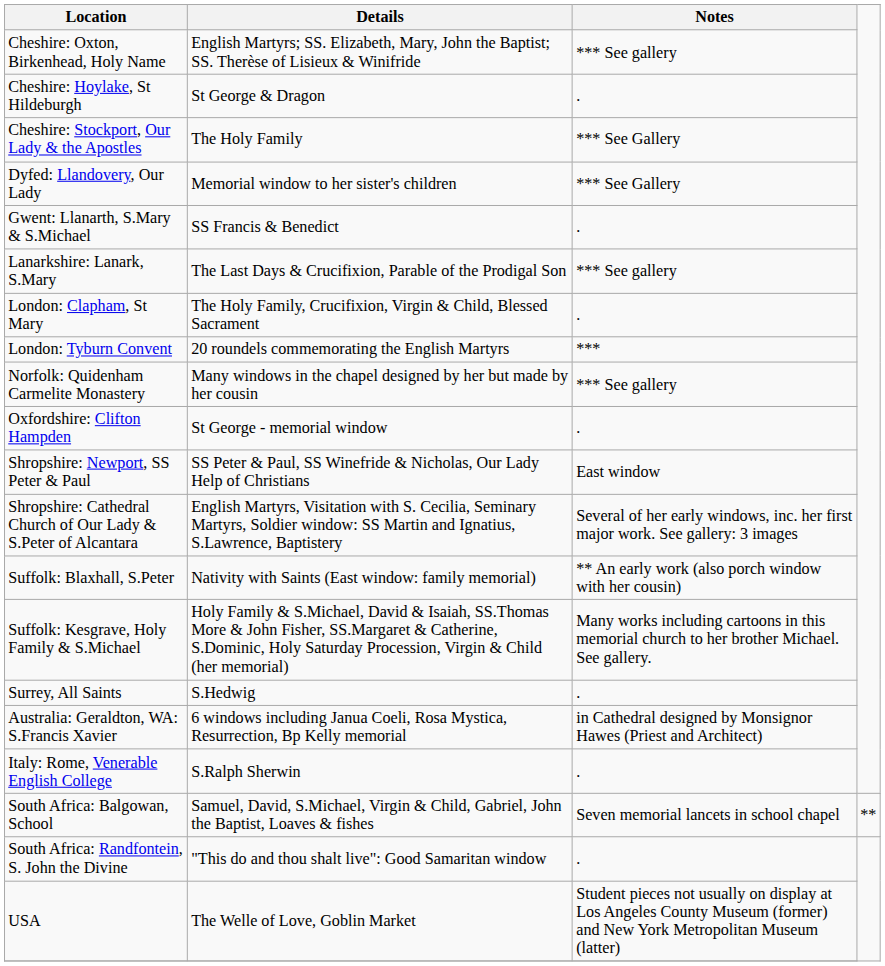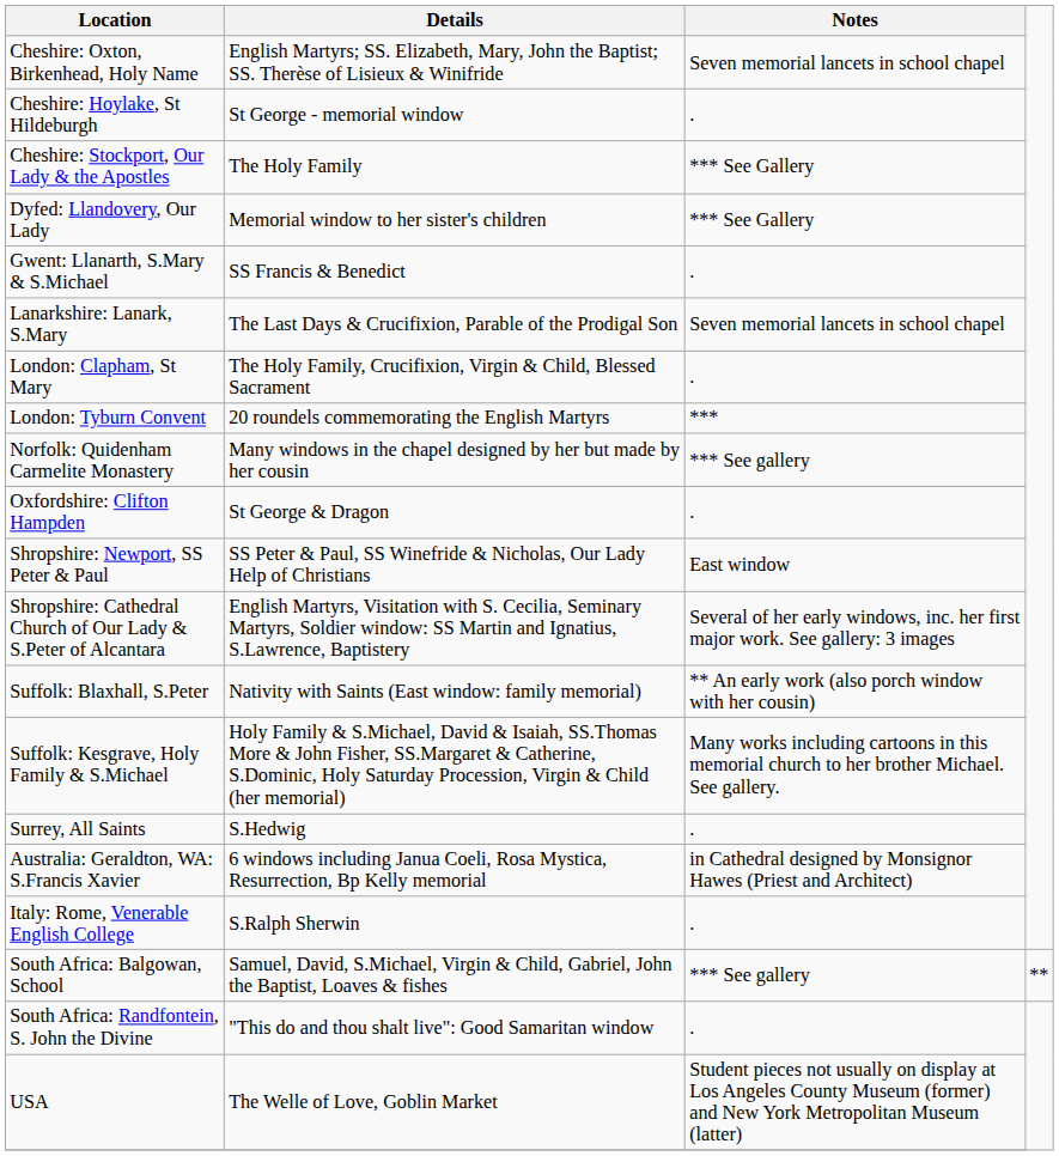 <table class="wikitable">
 <tr>
 <th>Location</th>
 <th>Details</th>
 <th>Notes</th>
 </tr>
 <tr>
 <td>Cheshire: Oxton, Birkenhead, Holy Name</td>
 <td>English Martyrs; SS. Elizabeth, Mary, John the Baptist; SS. Therèse of Lisieux & Winifride</td>
-<td>*** See gallery</td>
+<td>Seven memorial lancets in school chapel</td>
 </tr>
 <tr>
 <td>Cheshire: <a href='#'>Hoylake</a>, St Hildeburgh</td>
-<td>St George & Dragon</td>
+<td>St George - memorial window</td>
 <td>.</td>
 </tr>
 <tr>
 <td>Cheshire: <a href='#'>Stockport</a>, <a href='#'>Our Lady & the Apostles</a></td>
 <td>The Holy Family</td>
 <td>*** See Gallery</td>
 </tr>
 <tr>
 <td>Dyfed: <a href='#'>Llandovery</a>, Our Lady</td>
 <td>Memorial window to her sister's children</td>
 <td>*** See Gallery</td>
 </tr>
 <tr>
 <td>Gwent: Llanarth, S.Mary & S.Michael</td>
 <td>SS Francis & Benedict</td>
 <td>.</td>
 </tr>
 <tr>
 <td>Lanarkshire: Lanark, S.Mary</td>
 <td>The Last Days & Crucifixion, Parable of the Prodigal Son</td>
-<td>*** See gallery</td>
+<td>Seven memorial lancets in school chapel</td>
 </tr>
 <tr>
 <td>London: <a href='#'>Clapham</a>, St Mary</td>
 <td>The Holy Family, Crucifixion, Virgin & Child, Blessed Sacrament</td>
 <td>.</td>
 </tr>
 <tr>
 <td>London: <a href='#'>Tyburn Convent</a></td>
 <td>20 roundels commemorating the English Martyrs</td>
 <td>***</td>
 </tr>
 <tr>
 <td>Norfolk: Quidenham Carmelite Monastery</td>
 <td>Many windows in the chapel designed by her but made by her cousin</td>
 <td>*** See gallery</td>
 </tr>
 <tr>
 <td>Oxfordshire: <a href='#'>Clifton Hampden</a></td>
-<td>St George - memorial window</td>
+<td>St George & Dragon</td>
 <td>.</td>
 </tr>
 <tr>
 <td>Shropshire: <a href='#'>Newport</a>, SS Peter & Paul</td>
 <td>SS Peter & Paul, SS Winefride & Nicholas, Our Lady Help of Christians</td>
 <td>East window</td>
 </tr>
 <tr>
 <td>Shropshire: Cathedral Church of Our Lady & S.Peter of Alcantara</td>
 <td>English Martyrs, Visitation with S. Cecilia, Seminary Martyrs, Soldier window: SS Martin and Ignatius, S.Lawrence, Baptistery</td>
 <td>Several of her early windows, inc. her first major work. See gallery: 3 images</td>
 </tr>
 <tr>
 <td>Suffolk: Blaxhall, S.Peter</td>
 <td>Nativity with Saints (East window: family memorial)</td>
 <td>** An early work (also porch window with her cousin)</td>
 </tr>
 <tr>
 <td>Suffolk: Kesgrave, Holy Family & S.Michael</td>
 <td>Holy Family & S.Michael, David & Isaiah, SS.Thomas More & John Fisher, SS.Margaret & Catherine, S.Dominic, Holy Saturday Procession, Virgin & Child (her memorial)</td>
 <td>Many works including cartoons in this memorial church to her brother Michael. See gallery.</td>
 </tr>
 <tr>
 <td>Surrey, All Saints</td>
 <td>S.Hedwig</td>
 <td>.</td>
 </tr>
 <tr>
 <td>Australia: Geraldton, WA: S.Francis Xavier</td>
 <td>6 windows including Janua Coeli, Rosa Mystica, Resurrection, Bp Kelly memorial</td>
 <td>in Cathedral designed by Monsignor Hawes (Priest and Architect)</td>
 </tr>
 <tr>
 <td>Italy: Rome, <a href='#'>Venerable English College</a></td>
 <td>S.Ralph Sherwin</td>
 <td>.</td>
 </tr>
 <tr>
 <td>South Africa: Balgowan,  School</td>
 <td>Samuel, David, S.Michael, Virgin & Child, Gabriel, John the Baptist, Loaves & fishes</td>
-<td>Seven memorial lancets in school chapel</td>
+<td>*** See gallery</td>
 <td>**</td>
 </tr>
 <tr>
 <td>South Africa: <a href='#'>Randfontein</a>, S. John the Divine</td>
 <td>"This do and thou shalt live": Good Samaritan window</td>
 <td>.</td>
 </tr>
 <tr>
 <td>USA</td>
 <td>The Welle of Love, Goblin Market</td>
 <td>Student pieces not usually on display at Los Angeles County Museum (former) and New York Metropolitan Museum (latter)</td>
 </tr>
 <tr>
 </tr>
 </table>
